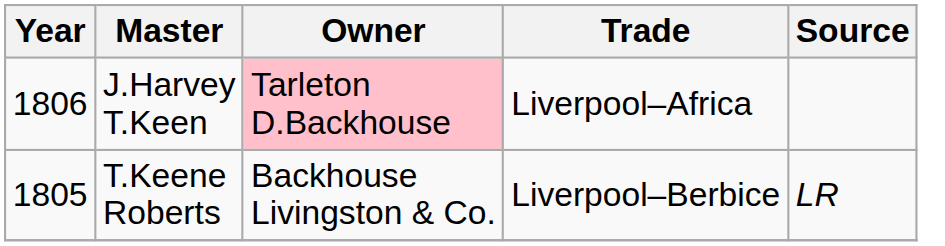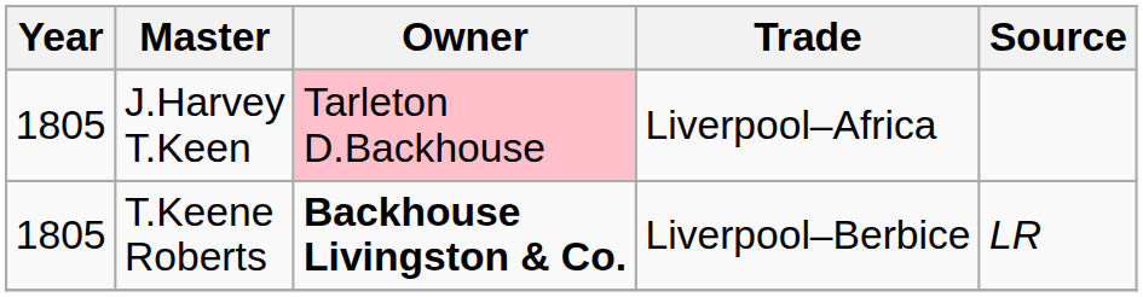 <table class=" wikitable">
 <tr>
 <th>Year</th>
 <th>Master</th>
 <th>Owner</th>
 <th>Trade</th>
 <th>Source</th>
 </tr>
 <tr>
-<td>1806</td>
+<td>1805</td>
 <td>J.Harvey<br>T.Keen</td>
 <td style="background: pink;">Tarleton<br>D.Backhouse</td>
 <td>Liverpool–Africa</td>
 <td></td>
 </tr>
 <tr>
 <td>1805</td>
 <td>T.Keene<br>Roberts</td>
-<td>Backhouse<br>Livingston & Co.</td>
+<td><strong>Backhouse<br>Livingston & Co.</strong></td>
 <td>Liverpool–Berbice</td>
 <td><em>LR</em></td>
 </tr>
 <tr>
 </tr>
 </table>
